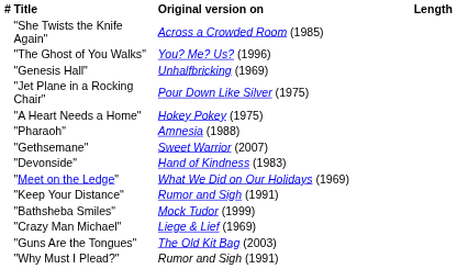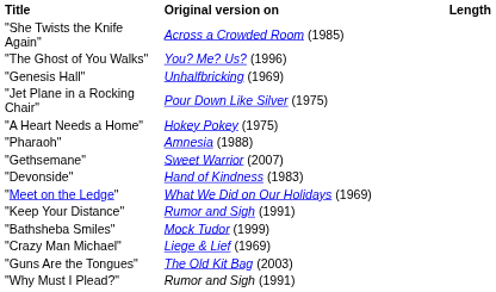 <table class="tracklist">
 <tr>
-<th>#</th>
 <th style="text-align:left; width:35%;">Title</th>
 <th style="text-align:left; width:65%;">Original version on</th>
 <th>Length</th>
 </tr>
 <tr>
-<td></td>
 <td>"She Twists the Knife Again"</td>
 <td><em><a href='#'>Across a Crowded Room</a></em> (1985)</td>
 <td></td>
 </tr>
 <tr>
-<td></td>
 <td>"The Ghost of You Walks"</td>
 <td><em><a href='#'>You? Me? Us?</a></em> (1996)</td>
 <td></td>
 </tr>
 <tr>
-<td></td>
 <td>"Genesis Hall"</td>
 <td><em><a href='#'>Unhalfbricking</a></em> (1969)</td>
 <td></td>
 </tr>
 <tr>
-<td></td>
 <td>"Jet Plane in a Rocking Chair"</td>
 <td><em><a href='#'>Pour Down Like Silver</a></em> (1975)</td>
 <td></td>
 </tr>
 <tr>
-<td></td>
 <td>"A Heart Needs a Home"</td>
 <td><em><a href='#'>Hokey Pokey</a></em> (1975)</td>
 <td></td>
 </tr>
 <tr>
-<td></td>
 <td>"Pharaoh"</td>
 <td><em><a href='#'>Amnesia</a></em> (1988)</td>
 <td></td>
 </tr>
 <tr>
-<td></td>
 <td>"Gethsemane"</td>
 <td><em><a href='#'>Sweet Warrior</a></em> (2007)</td>
 <td></td>
 </tr>
 <tr>
-<td></td>
 <td>"Devonside"</td>
 <td><em><a href='#'>Hand of Kindness</a></em> (1983)</td>
 <td></td>
 </tr>
 <tr>
-<td></td>
 <td>"<a href='#'>Meet on the Ledge</a>"</td>
 <td><em><a href='#'>What We Did on Our Holidays</a></em> (1969)</td>
 <td></td>
 </tr>
 <tr>
-<td></td>
 <td>"Keep Your Distance"</td>
 <td><em><a href='#'>Rumor and Sigh</a></em> (1991)</td>
 <td></td>
 </tr>
 <tr>
-<td></td>
 <td>"Bathsheba Smiles"</td>
 <td><em><a href='#'>Mock Tudor</a></em> (1999)</td>
 <td></td>
 </tr>
 <tr>
-<td></td>
 <td>"Crazy Man Michael"</td>
 <td><em><a href='#'>Liege & Lief</a></em> (1969)</td>
 <td></td>
 </tr>
 <tr>
-<td></td>
 <td>"Guns Are the Tongues"</td>
 <td><em><a href='#'>The Old Kit Bag</a></em> (2003)</td>
 <td></td>
 </tr>
 <tr>
-<td></td>
 <td>"Why Must I Plead?"</td>
 <td><em>Rumor and Sigh</em> (1991)</td>
 <td></td>
 </tr>
 </table>
